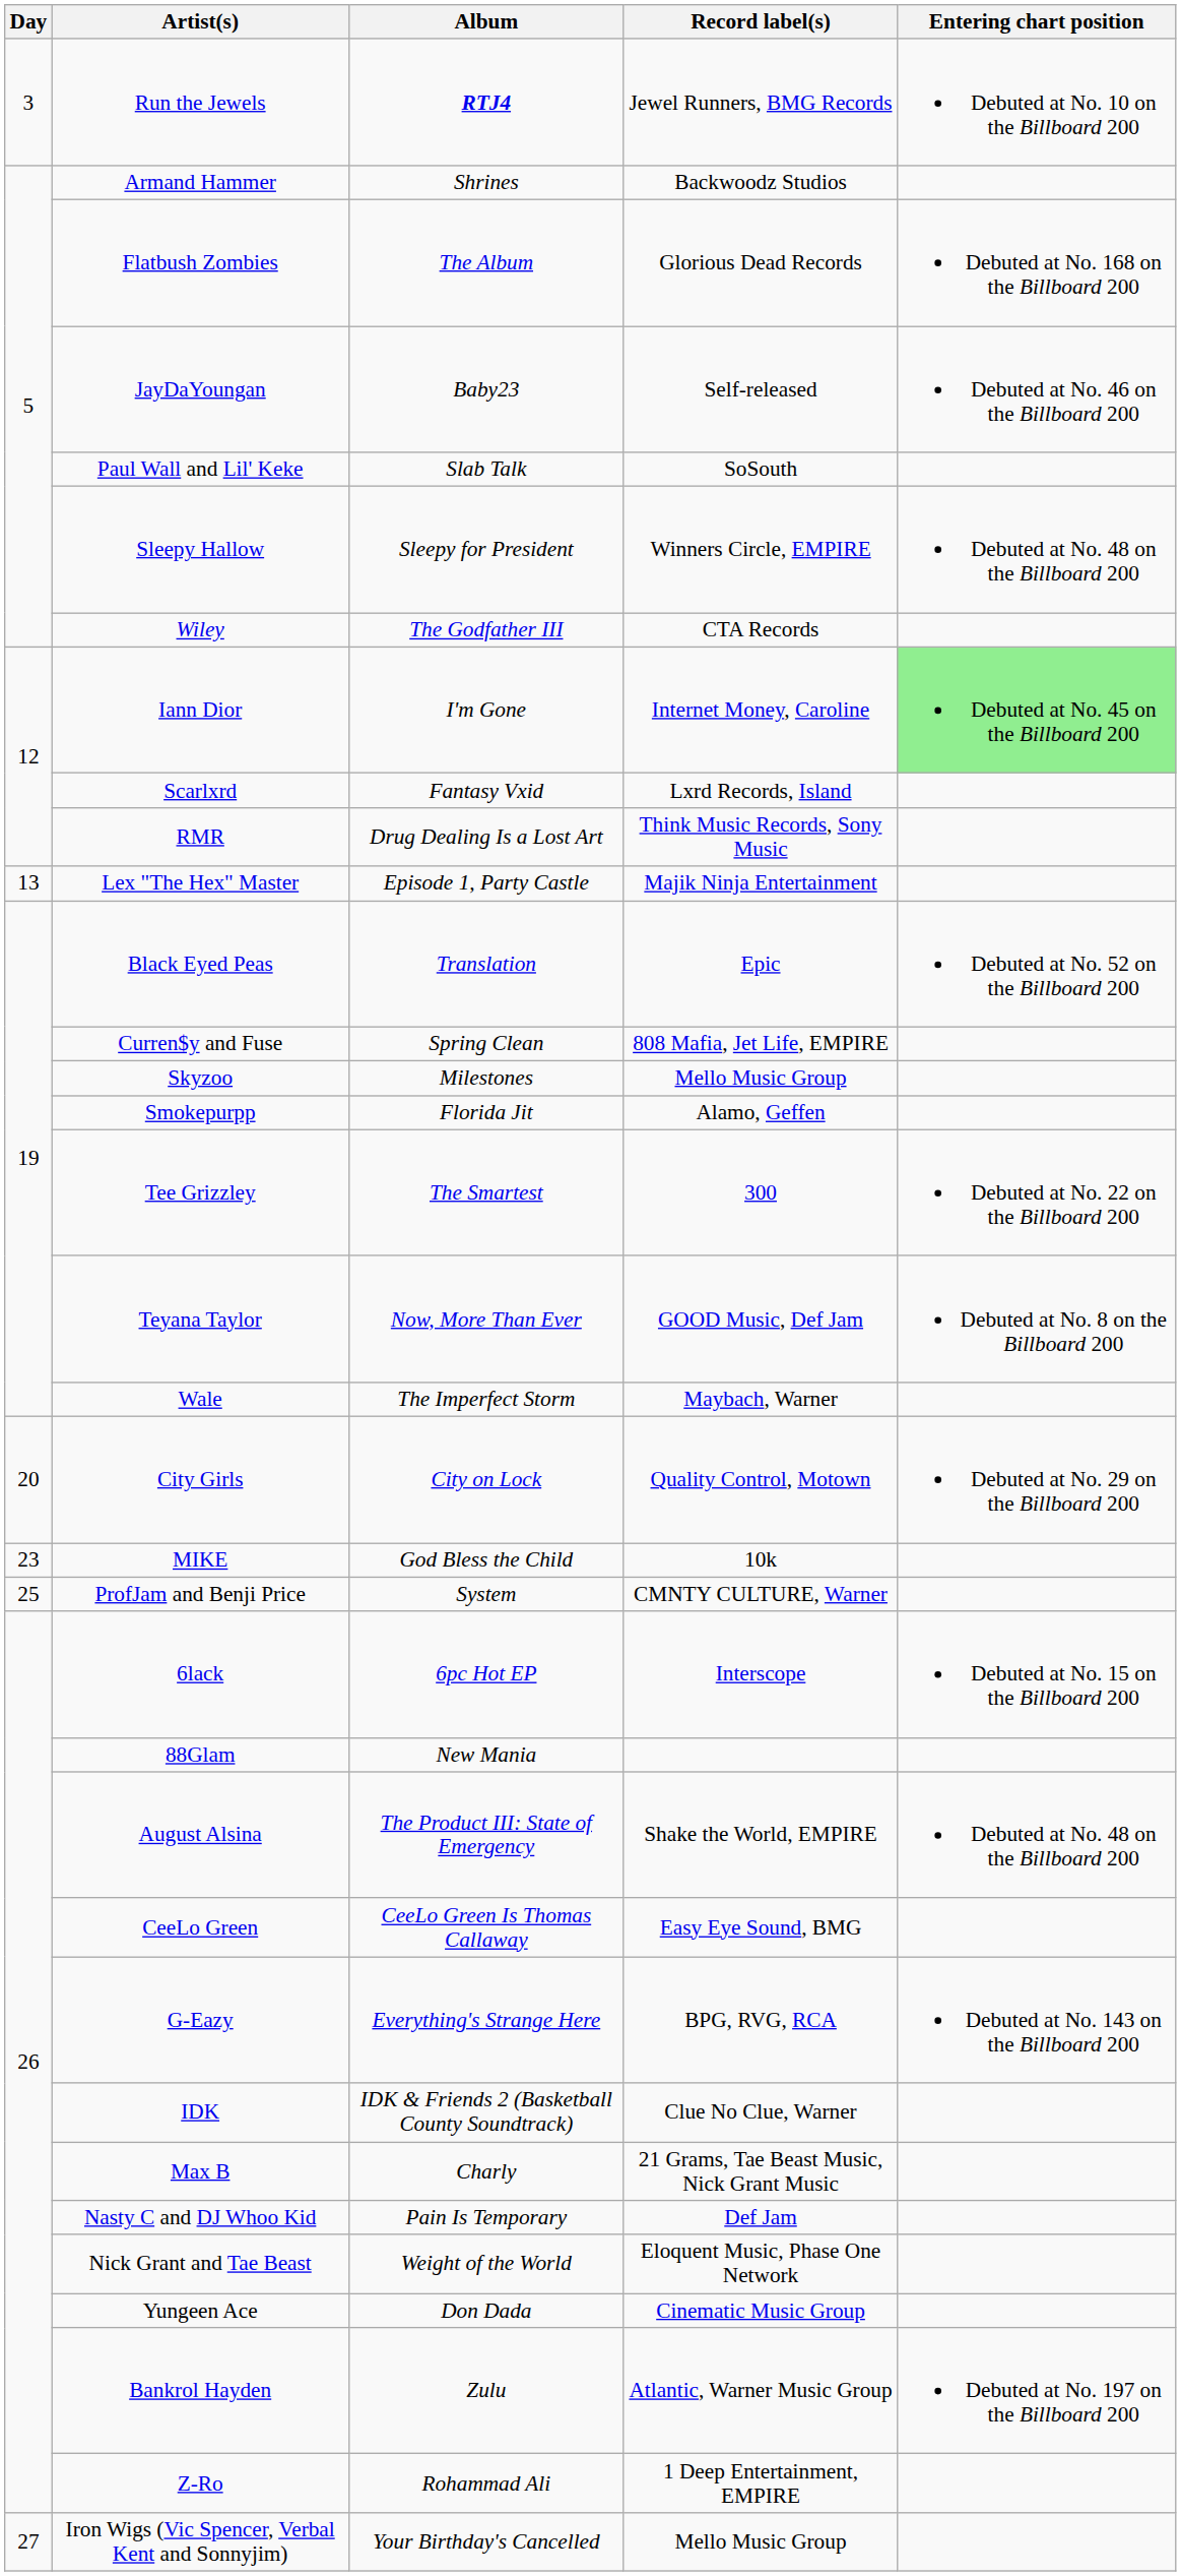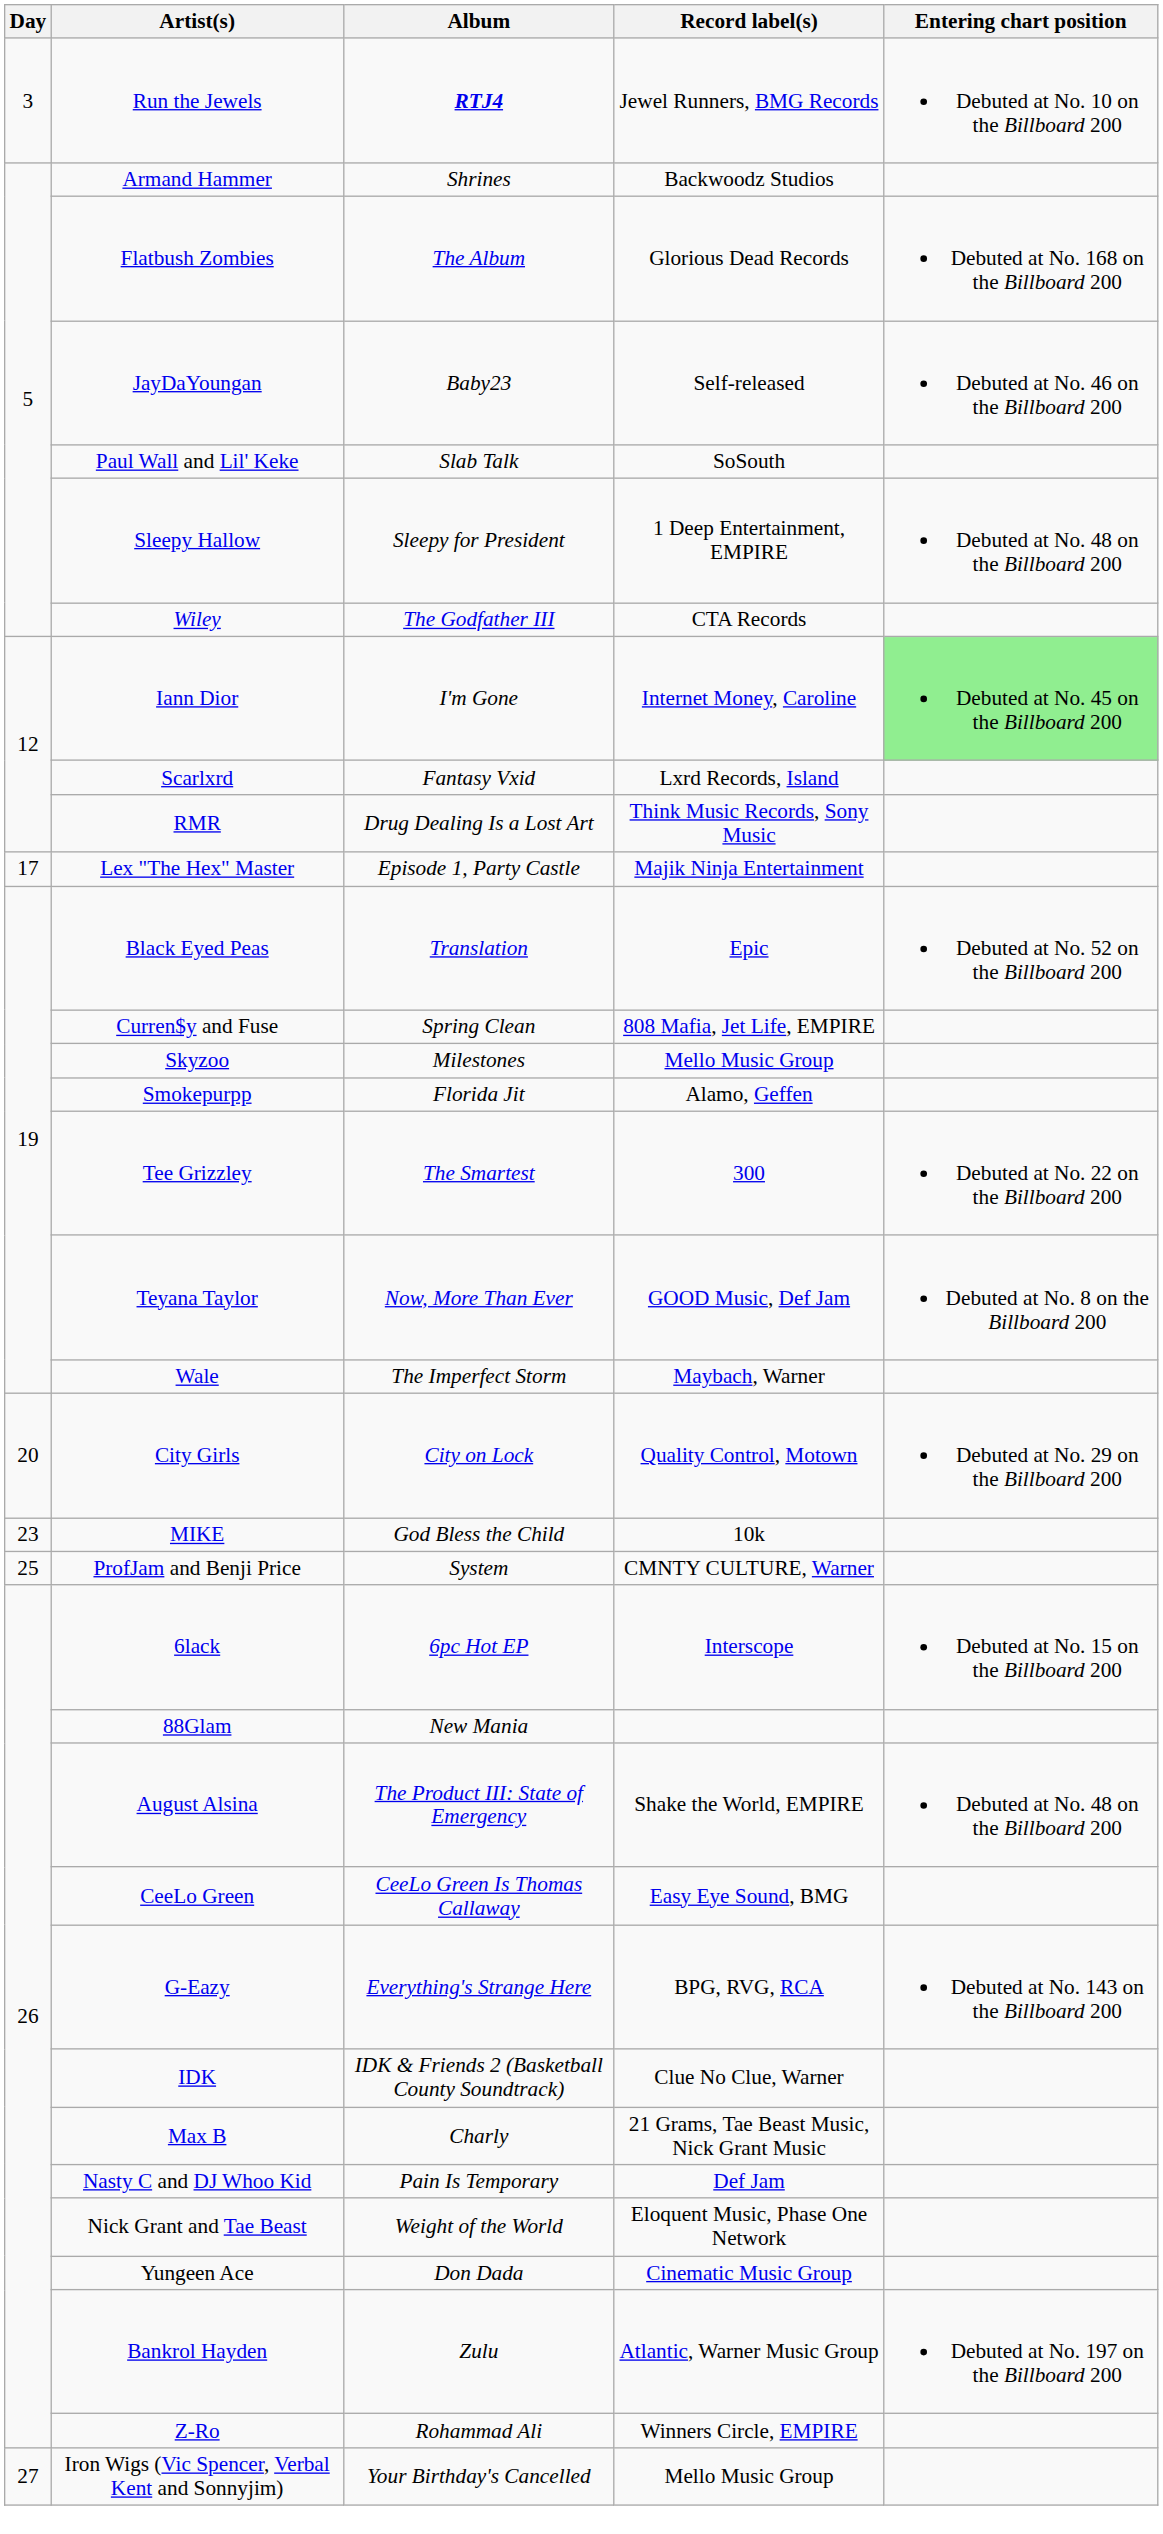 <table class="wikitable" style="text-align:center;">
 <tr>
 <th scope="col">Day</th>
 <th scope="col">Artist(s)</th>
 <th scope="col">Album</th>
 <th scope="col">Record label(s)</th>
 <th><strong>Entering chart position</strong></th>
 </tr>
 <tr>
 <td>3</td>
 <td><a href='#'>Run the Jewels</a></td>
 <td><strong><em><a href='#'>RTJ4</a></em></strong></td>
 <td>Jewel Runners, <a href='#'>BMG Records</a></td>
 <td><br><ul><li>Debuted at No. 10 on the <em>Billboard</em> 200</li></ul></td>
 </tr>
 <tr>
 <td rowspan="6">5</td>
 <td><a href='#'>Armand Hammer</a></td>
 <td><em>Shrines</em></td>
 <td>Backwoodz Studios</td>
 <td></td>
 </tr>
 <tr>
 <td><a href='#'>Flatbush Zombies</a></td>
 <td><em><a href='#'>The Album</a></em></td>
 <td>Glorious Dead Records</td>
 <td><br><ul><li>Debuted at No. 168 on the <em>Billboard</em> 200</li></ul></td>
 </tr>
 <tr>
 <td><a href='#'>JayDaYoungan</a></td>
 <td><em>Baby23</em></td>
 <td>Self-released</td>
 <td><br><ul><li>Debuted at No. 46 on the <em>Billboard</em> 200</li></ul></td>
 </tr>
 <tr>
 <td><a href='#'>Paul Wall</a> and <a href='#'>Lil' Keke</a></td>
 <td><em>Slab Talk</em></td>
 <td>SoSouth</td>
 <td></td>
 </tr>
 <tr>
 <td><a href='#'>Sleepy Hallow</a></td>
 <td><em>Sleepy for President</em></td>
-<td>Winners Circle, <a href='#'>EMPIRE</a></td>
+<td>1 Deep Entertainment, EMPIRE</td>
 <td><br><ul><li>Debuted at No. 48 on the <em>Billboard</em> 200</li></ul></td>
 </tr>
 <tr>
 <td><em><a href='#'>Wiley</a></em></td>
 <td><em><a href='#'>The Godfather III</a></em></td>
 <td>CTA Records</td>
 <td></td>
 </tr>
 <tr>
 <td rowspan="3">12</td>
 <td><a href='#'>Iann Dior</a></td>
 <td><em>I'm Gone</em></td>
 <td><a href='#'>Internet Money</a>, <a href='#'>Caroline</a></td>
 <td style="background: lightgreen;"><br><ul><li>Debuted at No. 45 on the <em>Billboard</em> 200</li></ul></td>
 </tr>
 <tr>
 <td><a href='#'>Scarlxrd</a></td>
 <td><em>Fantasy Vxid</em></td>
 <td>Lxrd Records, <a href='#'>Island</a></td>
 <td></td>
 </tr>
 <tr>
 <td><a href='#'>RMR</a></td>
 <td><em>Drug Dealing Is a Lost Art</em></td>
 <td><a href='#'>Think Music Records</a>, <a href='#'>Sony Music</a></td>
 <td></td>
 </tr>
 <tr>
-<td>13</td>
+<td>17</td>
 <td><a href='#'>Lex "The Hex" Master</a></td>
 <td><em>Episode 1, Party Castle</em></td>
 <td><a href='#'>Majik Ninja Entertainment</a></td>
 <td></td>
 </tr>
 <tr>
 <td rowspan="7">19</td>
 <td><a href='#'>Black Eyed Peas</a></td>
 <td><em><a href='#'>Translation</a></em></td>
 <td><a href='#'>Epic</a></td>
 <td><br><ul><li>Debuted at No. 52 on the <em>Billboard</em> 200</li></ul></td>
 </tr>
 <tr>
 <td><a href='#'>Curren$y</a> and Fuse</td>
 <td><em>Spring Clean</em></td>
 <td><a href='#'>808 Mafia</a>, <a href='#'>Jet Life</a>, EMPIRE</td>
 <td></td>
 </tr>
 <tr>
 <td><a href='#'>Skyzoo</a></td>
 <td><em>Milestones</em></td>
 <td><a href='#'>Mello Music Group</a></td>
 <td></td>
 </tr>
 <tr>
 <td><a href='#'>Smokepurpp</a></td>
 <td><em>Florida Jit</em></td>
 <td>Alamo, <a href='#'>Geffen</a></td>
 <td></td>
 </tr>
 <tr>
 <td><a href='#'>Tee Grizzley</a></td>
 <td><em><a href='#'>The Smartest</a></em></td>
 <td><a href='#'>300</a></td>
 <td><br><ul><li>Debuted at No. 22 on the <em>Billboard</em> 200</li></ul></td>
 </tr>
 <tr>
 <td><a href='#'>Teyana Taylor</a></td>
 <td><em><a href='#'>Now, More Than Ever</a></em></td>
 <td><a href='#'>GOOD Music</a>, <a href='#'>Def Jam</a></td>
 <td><br><ul><li>Debuted at No. 8 on the <em>Billboard</em> 200</li></ul></td>
 </tr>
 <tr>
 <td><a href='#'>Wale</a></td>
 <td><em>The Imperfect Storm</em></td>
 <td><a href='#'>Maybach</a>, Warner</td>
 <td></td>
 </tr>
 <tr>
 <td>20</td>
 <td><a href='#'>City Girls</a></td>
 <td><em><a href='#'>City on Lock</a></em></td>
 <td><a href='#'>Quality Control</a>, <a href='#'>Motown</a></td>
 <td><br><ul><li>Debuted at No. 29 on the <em>Billboard</em> 200</li></ul></td>
 </tr>
 <tr>
 <td>23</td>
 <td><a href='#'>MIKE</a></td>
 <td><em>God Bless the Child</em></td>
 <td>10k</td>
 <td></td>
 </tr>
 <tr>
 <td>25</td>
 <td><a href='#'>ProfJam</a> and Benji Price</td>
 <td><em>System</em></td>
 <td>CMNTY CULTURE, <a href='#'>Warner</a></td>
 <td></td>
 </tr>
 <tr>
 <td rowspan="12">26</td>
 <td><a href='#'>6lack</a></td>
 <td><em><a href='#'>6pc Hot EP</a></em></td>
 <td><a href='#'>Interscope</a></td>
 <td><br><ul><li>Debuted at No. 15 on the <em>Billboard</em> 200</li></ul></td>
 </tr>
 <tr>
 <td><a href='#'>88Glam</a></td>
 <td><em>New Mania</em></td>
 <td></td>
 <td></td>
 </tr>
 <tr>
 <td><a href='#'>August Alsina</a></td>
 <td><em><a href='#'>The Product III: State of Emergency</a></em></td>
 <td>Shake the World, EMPIRE</td>
 <td><br><ul><li>Debuted at No. 48 on the <em>Billboard</em> 200</li></ul></td>
 </tr>
 <tr>
 <td><a href='#'>CeeLo Green</a></td>
 <td><em><a href='#'>CeeLo Green Is Thomas Callaway</a></em></td>
 <td><a href='#'>Easy Eye Sound</a>, BMG</td>
 <td></td>
 </tr>
 <tr>
 <td><a href='#'>G-Eazy</a></td>
 <td><em><a href='#'>Everything's Strange Here</a></em></td>
 <td>BPG, RVG, <a href='#'>RCA</a></td>
 <td><br><ul><li>Debuted at No. 143 on the <em>Billboard</em> 200</li></ul></td>
 </tr>
 <tr>
 <td><a href='#'>IDK</a></td>
 <td><em>IDK & Friends 2 (Basketball County Soundtrack)</em></td>
 <td>Clue No Clue, Warner</td>
 <td></td>
 </tr>
 <tr>
 <td><a href='#'>Max B</a></td>
 <td><em>Charly</em></td>
 <td>21 Grams, Tae Beast Music, Nick Grant Music</td>
 <td></td>
 </tr>
 <tr>
 <td><a href='#'>Nasty C</a> and <a href='#'>DJ Whoo Kid</a></td>
 <td><em>Pain Is Temporary</em></td>
 <td><a href='#'>Def Jam</a></td>
 <td></td>
 </tr>
 <tr>
 <td>Nick Grant and <a href='#'>Tae Beast</a></td>
 <td><em>Weight of the World</em></td>
 <td>Eloquent Music, Phase One Network</td>
 <td></td>
 </tr>
 <tr>
 <td>Yungeen Ace</td>
 <td><em>Don Dada</em></td>
 <td><a href='#'>Cinematic Music Group</a></td>
 <td></td>
 </tr>
 <tr>
 <td><a href='#'>Bankrol Hayden</a></td>
 <td><em>Zulu</em></td>
 <td><a href='#'>Atlantic</a>, Warner Music Group</td>
 <td><br><ul><li>Debuted at No. 197 on the <em>Billboard</em> 200</li></ul></td>
 </tr>
 <tr>
 <td><a href='#'>Z-Ro</a></td>
 <td><em>Rohammad Ali</em></td>
-<td>1 Deep Entertainment, EMPIRE</td>
+<td>Winners Circle, <a href='#'>EMPIRE</a></td>
 <td></td>
 </tr>
 <tr>
 <td>27</td>
 <td>Iron Wigs (<a href='#'>Vic Spencer</a>, <a href='#'>Verbal Kent</a> and Sonnyjim)</td>
 <td><em>Your Birthday's Cancelled</em></td>
 <td>Mello Music Group</td>
 <td></td>
 </tr>
 </table>
